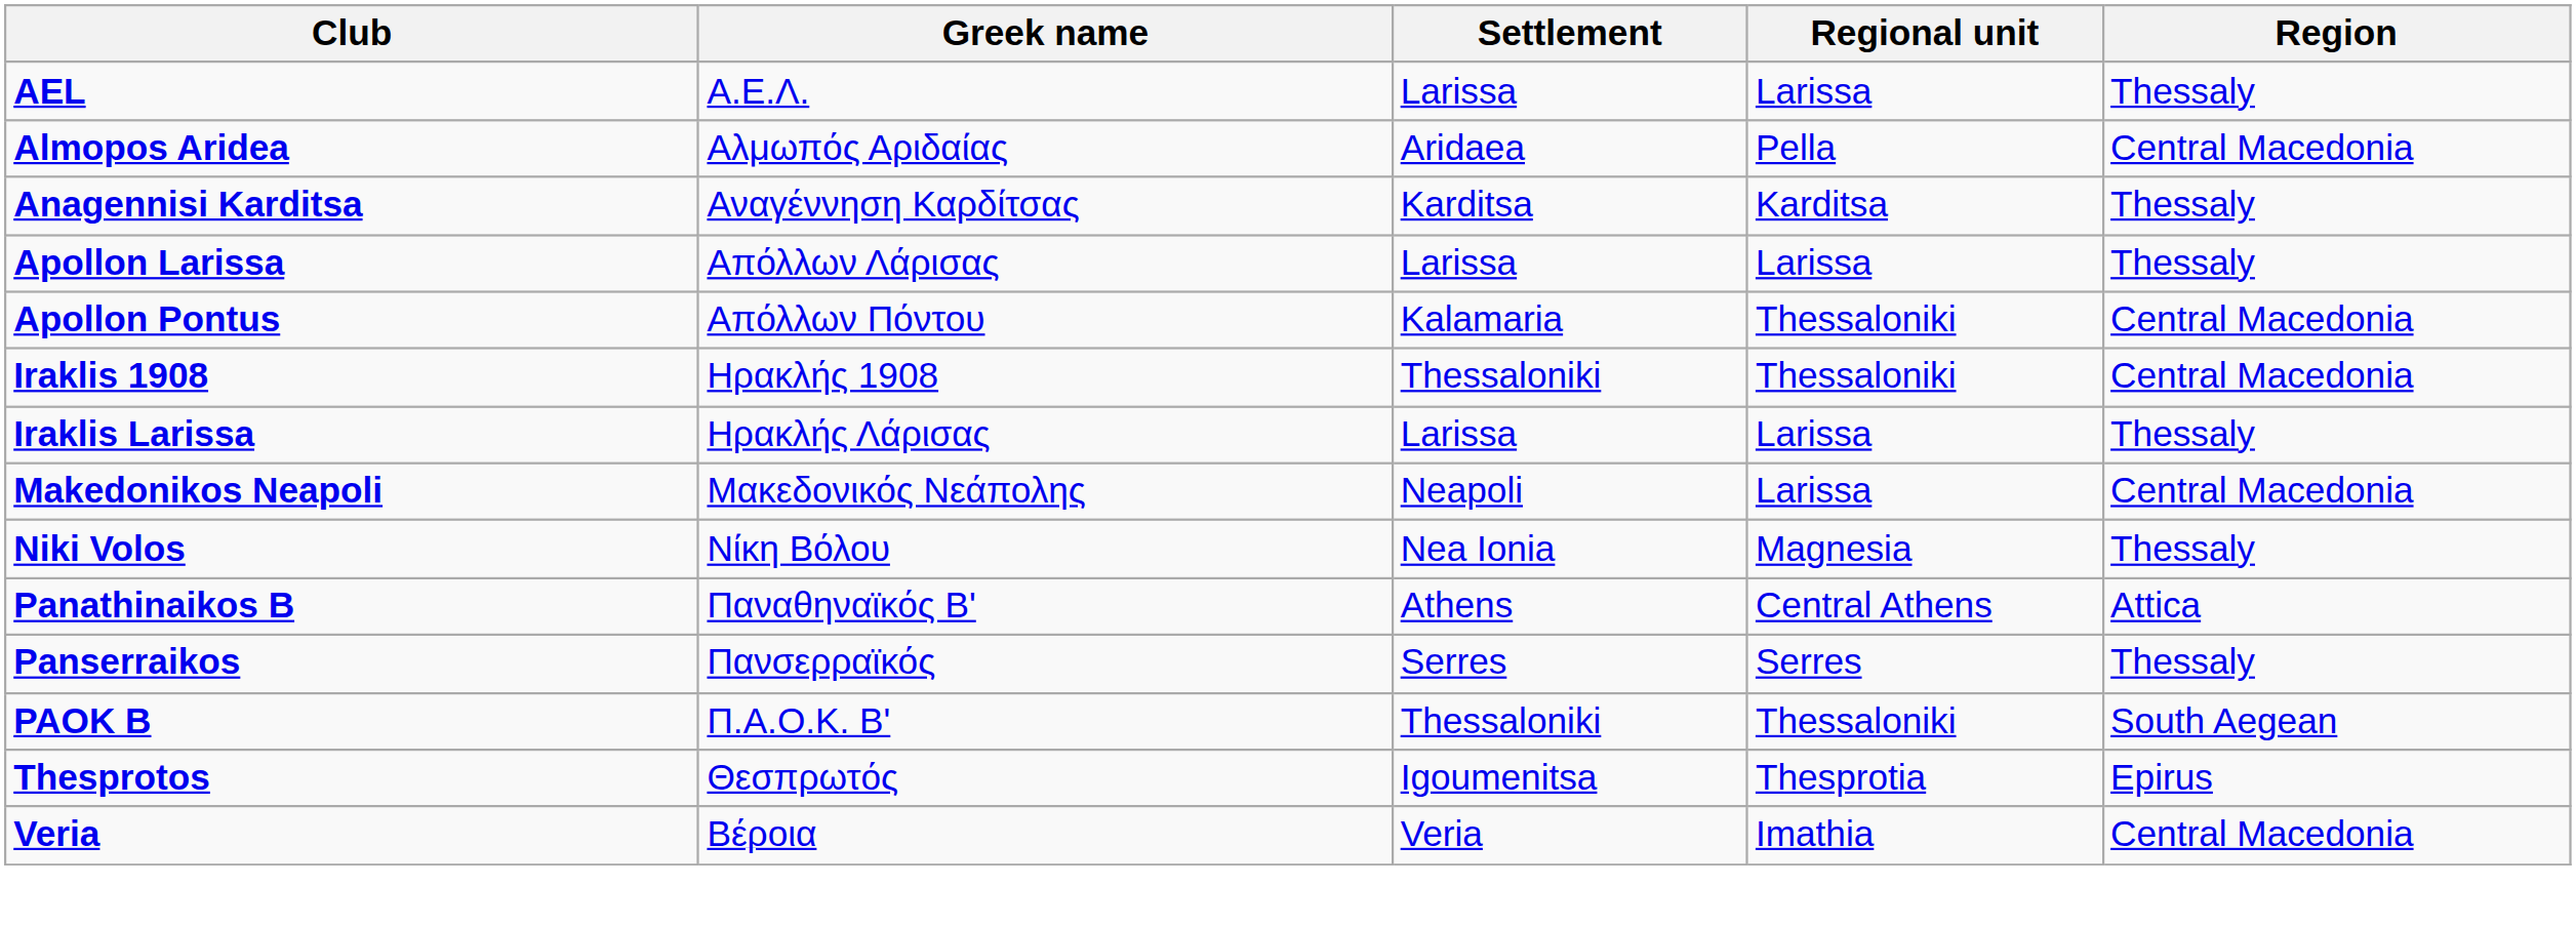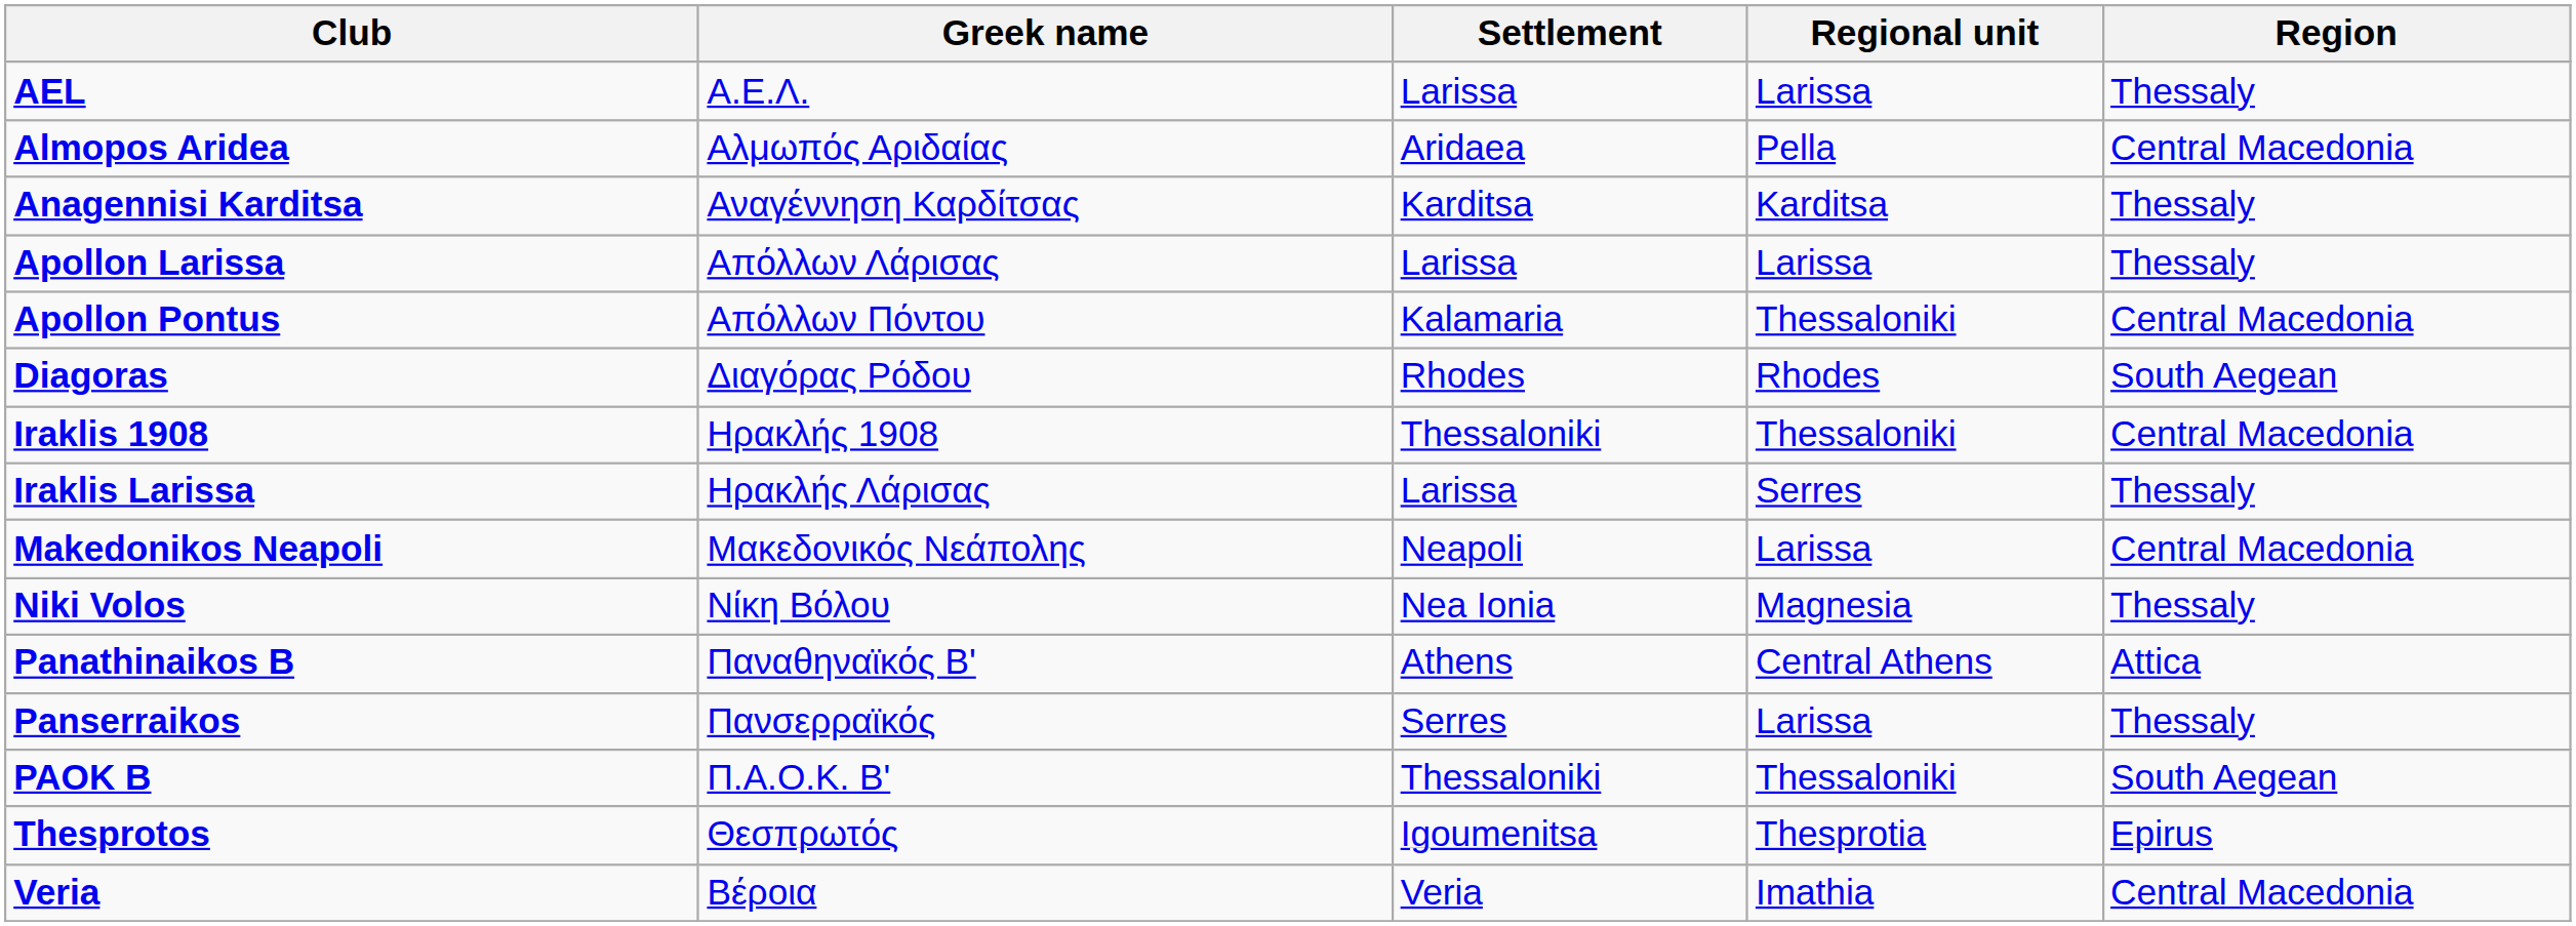 <table class="wikitable sortable">
 <tr>
 <th width="300px">Club</th>
 <th width="300px">Greek name</th>
 <th width="150px">Settlement</th>
 <th width="150px">Regional unit</th>
 <th width="200px">Region</th>
 </tr>
 <tr>
 <td><strong><a href='#'>AEL</a></strong></td>
 <td><a href='#'>Α.Ε.Λ.</a></td>
 <td><a href='#'>Larissa</a></td>
 <td><a href='#'>Larissa</a></td>
 <td><a href='#'>Thessaly</a></td>
 </tr>
 <tr>
 <td><strong><a href='#'>Almopos Aridea</a></strong></td>
 <td><a href='#'>Αλμωπός Αριδαίας</a></td>
 <td><a href='#'>Aridaea</a></td>
 <td><a href='#'>Pella</a></td>
 <td><a href='#'>Central Macedonia</a></td>
 </tr>
 <tr>
 <td><strong><a href='#'>Anagennisi Karditsa</a></strong></td>
 <td><a href='#'>Αναγέννηση Καρδίτσας</a></td>
 <td><a href='#'>Karditsa</a></td>
 <td><a href='#'>Karditsa</a></td>
 <td><a href='#'>Thessaly</a></td>
 </tr>
 <tr>
 <td><strong><a href='#'>Apollon Larissa</a></strong></td>
 <td><a href='#'>Απόλλων Λάρισας</a></td>
 <td><a href='#'>Larissa</a></td>
 <td><a href='#'>Larissa</a></td>
 <td><a href='#'>Thessaly</a></td>
 </tr>
 <tr>
 <td><strong><a href='#'>Apollon Pontus</a></strong></td>
 <td><a href='#'>Απόλλων Πόντου</a></td>
 <td><a href='#'>Kalamaria</a></td>
 <td><a href='#'>Thessaloniki</a></td>
 <td><a href='#'>Central Macedonia</a></td>
 </tr>
 <tr>
+<td><strong><a href='#'>Diagoras</a></strong></td>
+<td><a href='#'>Διαγόρας Ρόδου</a></td>
+<td><a href='#'>Rhodes</a></td>
+<td><a href='#'>Rhodes</a></td>
+<td><a href='#'>South Aegean</a></td>
+</tr>
+<tr>
 <td><strong><a href='#'>Iraklis 1908</a></strong></td>
 <td><a href='#'>Ηρακλής 1908</a></td>
 <td><a href='#'>Thessaloniki</a></td>
 <td><a href='#'>Thessaloniki</a></td>
 <td><a href='#'>Central Macedonia</a></td>
 </tr>
 <tr>
 <td><strong><a href='#'>Iraklis Larissa</a></strong></td>
 <td><a href='#'>Ηρακλής Λάρισας</a></td>
 <td><a href='#'>Larissa</a></td>
-<td><a href='#'>Larissa</a></td>
+<td><a href='#'>Serres</a></td>
 <td><a href='#'>Thessaly</a></td>
 </tr>
 <tr>
 <td><strong><a href='#'>Makedonikos Neapoli</a></strong></td>
 <td><a href='#'>Μακεδονικός Νεάπολης</a></td>
 <td><a href='#'>Neapoli</a></td>
 <td><a href='#'>Larissa</a></td>
 <td><a href='#'>Central Macedonia</a></td>
 </tr>
 <tr>
 <td><strong><a href='#'>Niki Volos</a></strong></td>
 <td><a href='#'>Νίκη Βόλου</a></td>
 <td><a href='#'>Nea Ionia</a></td>
 <td><a href='#'>Magnesia</a></td>
 <td><a href='#'>Thessaly</a></td>
 </tr>
 <tr>
 <td><strong><a href='#'>Panathinaikos B</a></strong></td>
 <td><a href='#'>Παναθηναϊκός Β'</a></td>
 <td><a href='#'>Athens</a></td>
 <td><a href='#'>Central Athens</a></td>
 <td><a href='#'>Attica</a></td>
 </tr>
 <tr>
 <td><strong><a href='#'>Panserraikos</a></strong></td>
 <td><a href='#'>Πανσερραϊκός</a></td>
 <td><a href='#'>Serres</a></td>
-<td><a href='#'>Serres</a></td>
+<td><a href='#'>Larissa</a></td>
 <td><a href='#'>Thessaly</a></td>
 </tr>
 <tr>
 <td><strong><a href='#'>PAOK B</a></strong></td>
 <td><a href='#'>Π.Α.Ο.Κ. Β'</a></td>
 <td><a href='#'>Thessaloniki</a></td>
 <td><a href='#'>Thessaloniki</a></td>
 <td><a href='#'>South Aegean</a></td>
 </tr>
 <tr>
 <td><strong><a href='#'>Thesprotos</a></strong></td>
 <td><a href='#'>Θεσπρωτός</a></td>
 <td><a href='#'>Igoumenitsa</a></td>
 <td><a href='#'>Thesprotia</a></td>
 <td><a href='#'>Epirus</a></td>
 </tr>
 <tr>
 <td><strong><a href='#'>Veria</a></strong></td>
 <td><a href='#'>Βέροια</a></td>
 <td><a href='#'>Veria</a></td>
 <td><a href='#'>Imathia</a></td>
 <td><a href='#'>Central Macedonia</a></td>
 </tr>
 </table>
